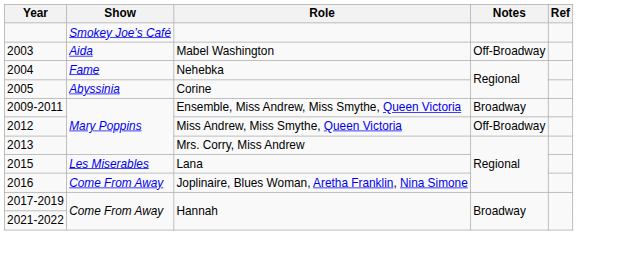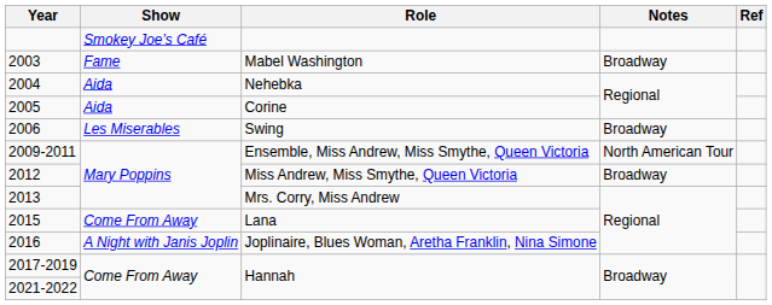 <table class="wikitable">
 <tr>
 <th>Year</th>
 <th>Show</th>
 <th>Role</th>
 <th>Notes</th>
 <th>Ref</th>
 </tr>
 <tr>
 <td></td>
 <td><em><a href='#'>Smokey Joe’s Café</a></em></td>
 <td></td>
 <td></td>
 <td></td>
 </tr>
 <tr>
 <td>2003</td>
-<td><em><a href='#'>Aida</a></em></td>
+<td><em><a href='#'>Fame</a></em></td>
 <td>Mabel Washington</td>
-<td>Off-Broadway</td>
+<td>Broadway</td>
 <td></td>
 </tr>
 <tr>
 <td>2004</td>
-<td><em><a href='#'>Fame</a></em></td>
+<td><em><a href='#'>Aida</a></em></td>
 <td>Nehebka</td>
 <td rowspan="2">Regional</td>
 <td></td>
 </tr>
 <tr>
 <td>2005</td>
-<td><em><a href='#'>Abyssinia</a></em></td>
+<td><em><a href='#'>Aida</a></em></td>
 <td>Corine</td>
+<td></td>
+</tr>
+<tr>
+<td>2006</td>
+<td><em><a href='#'>Les Miserables</a></em></td>
+<td>Swing</td>
+<td>Broadway</td>
 <td></td>
 </tr>
 <tr>
 <td>2009-2011</td>
 <td rowspan="3"><em><a href='#'>Mary Poppins</a></em></td>
 <td>Ensemble, Miss Andrew, Miss Smythe, <a href='#'>Queen Victoria</a></td>
-<td>Broadway</td>
+<td>North American Tour</td>
 <td></td>
 </tr>
 <tr>
 <td>2012</td>
 <td>Miss Andrew, Miss Smythe, <a href='#'>Queen Victoria</a></td>
-<td>Off-Broadway</td>
+<td>Broadway</td>
 <td></td>
 </tr>
 <tr>
 <td>2013</td>
 <td>Mrs. Corry, Miss Andrew</td>
 <td rowspan="3">Regional</td>
 <td></td>
 </tr>
 <tr>
 <td>2015</td>
-<td><em><a href='#'>Les Miserables</a></em></td>
+<td><em><a href='#'>Come From Away</a></em></td>
 <td>Lana</td>
 <td></td>
 </tr>
 <tr>
 <td>2016</td>
-<td><em><a href='#'>Come From Away</a></em></td>
+<td><em><a href='#'>A Night with Janis Joplin</a></em></td>
 <td>Joplinaire, Blues Woman, <a href='#'>Aretha Franklin</a>, <a href='#'>Nina Simone</a></td>
 <td></td>
 </tr>
 <tr>
 <td>2017-2019</td>
 <td rowspan="2"><em>Come From Away</em></td>
 <td rowspan="2">Hannah</td>
 <td rowspan="2">Broadway</td>
 <td rowspan="2"></td>
 </tr>
 <tr>
 <td>2021-2022</td>
 </tr>
 </table>
